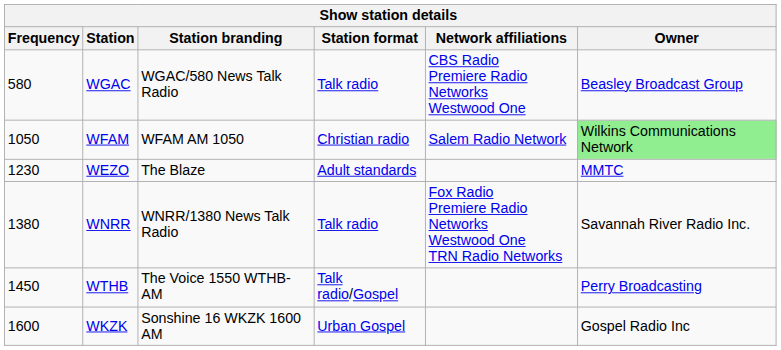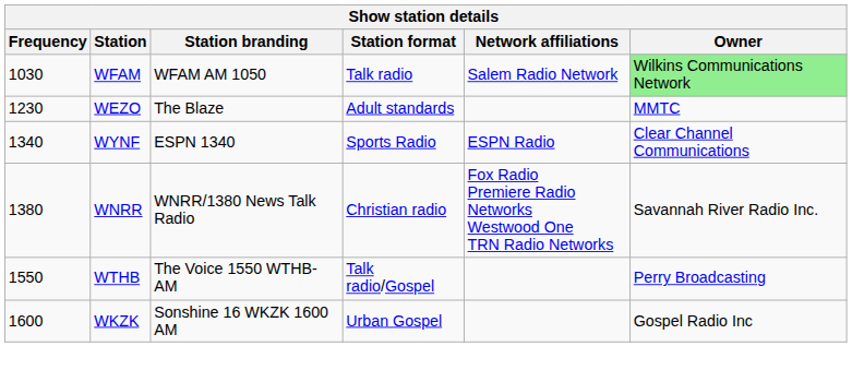 <table class="wikitable collapsible">
 <tr>
 <th colspan="6">Show station details </th>
 </tr>
 <tr>
 <th>Frequency</th>
 <th>Station</th>
 <th>Station branding</th>
 <th>Station format</th>
 <th>Network affiliations</th>
 <th>Owner</th>
 </tr>
 <tr>
-<td>580</td>
-<td><a href='#'>WGAC</a></td>
-<td>WGAC/580 News Talk Radio</td>
-<td><a href='#'>Talk radio</a></td>
-<td><a href='#'>CBS Radio</a><br><a href='#'>Premiere Radio Networks</a><br><a href='#'>Westwood One</a></td>
-<td><a href='#'>Beasley Broadcast Group</a></td>
-</tr>
-<tr>
-<td>1050</td>
+<td>1030</td>
 <td><a href='#'>WFAM</a></td>
 <td>WFAM AM 1050</td>
-<td><a href='#'>Christian radio</a></td>
+<td><a href='#'>Talk radio</a></td>
 <td><a href='#'>Salem Radio Network</a></td>
 <td style="background: lightgreen;">Wilkins Communications Network</td>
 </tr>
 <tr>
 <td>1230</td>
 <td><a href='#'>WEZO</a></td>
 <td>The Blaze</td>
 <td><a href='#'>Adult standards</a></td>
 <td></td>
 <td><a href='#'>MMTC</a></td>
 </tr>
 <tr>
+<td>1340</td>
+<td><a href='#'>WYNF</a></td>
+<td>ESPN 1340</td>
+<td><a href='#'>Sports Radio</a></td>
+<td><a href='#'>ESPN Radio</a></td>
+<td><a href='#'>Clear Channel Communications</a></td>
+</tr>
+<tr>
 <td>1380</td>
 <td><a href='#'>WNRR</a></td>
 <td>WNRR/1380 News Talk Radio</td>
-<td><a href='#'>Talk radio</a></td>
+<td><a href='#'>Christian radio</a></td>
 <td><a href='#'>Fox Radio</a><br><a href='#'>Premiere Radio Networks</a><br><a href='#'>Westwood One</a><br><a href='#'>TRN Radio Networks</a></td>
 <td>Savannah River Radio Inc.</td>
 </tr>
 <tr>
-<td>1450</td>
+<td>1550</td>
 <td><a href='#'>WTHB</a></td>
 <td>The Voice 1550 WTHB-AM</td>
 <td><a href='#'>Talk radio</a>/<a href='#'>Gospel</a></td>
 <td></td>
 <td><a href='#'>Perry Broadcasting</a></td>
 </tr>
 <tr>
 <td>1600</td>
 <td><a href='#'>WKZK</a></td>
 <td>Sonshine 16 WKZK 1600 AM</td>
 <td><a href='#'>Urban Gospel</a></td>
 <td></td>
 <td>Gospel Radio Inc</td>
 </tr>
 </table>
